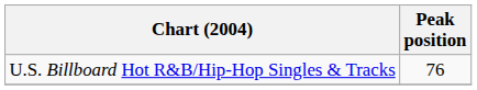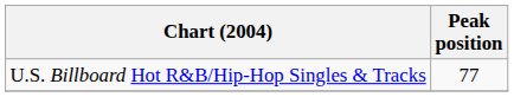 <table class="wikitable sortable">
 <tr>
 <th>Chart (2004)</th>
 <th>Peak <br>position</th>
 </tr>
 <tr>
 <td>U.S. <em>Billboard</em> <a href='#'>Hot R&B/Hip-Hop Singles & Tracks</a></td>
-<td align="center">76</td>
+<td align="center">77</td>
 </tr>
 <tr>
 </tr>
 </table>
